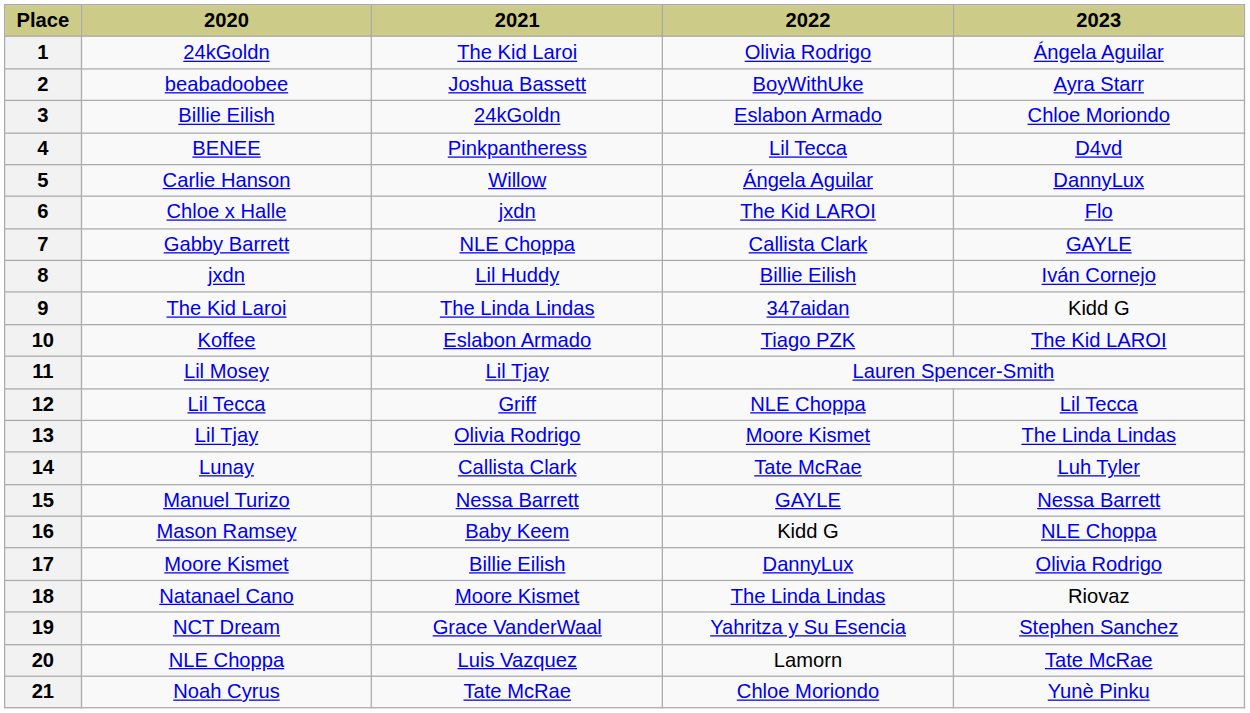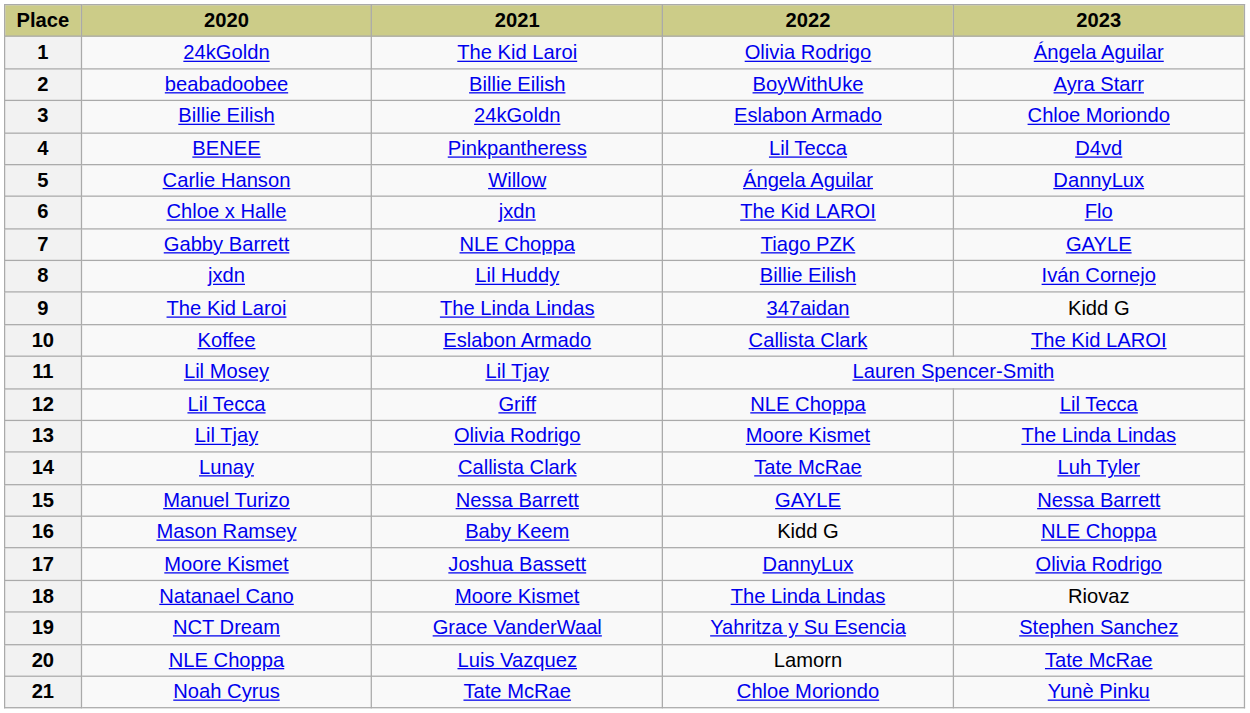 <table class="wikitable" style="text-align:center">
 <tr>
 <th scope="col" style="background:#CC8" width="5%">Place</th>
 <th scope="col" style="background:#CC8" width="19%">2020</th>
 <th scope="col" style="background:#CC8" width="19%"> 2021</th>
 <th scope="col" style="background:#CC8" width="19%"> 2022</th>
 <th scope="col" style="background:#CC8" width="19%"> 2023</th>
 </tr>
 <tr>
 <th scope="row">1</th>
 <td><a href='#'>24kGoldn</a></td>
 <td><a href='#'>The Kid Laroi</a></td>
 <td><a href='#'>Olivia Rodrigo</a></td>
 <td><a href='#'>Ángela Aguilar</a></td>
 </tr>
 <tr>
 <th scope="row">2</th>
 <td><a href='#'>beabadoobee</a></td>
-<td><a href='#'>Joshua Bassett</a></td>
+<td><a href='#'>Billie Eilish</a></td>
 <td><a href='#'>BoyWithUke</a></td>
 <td><a href='#'>Ayra Starr</a></td>
 </tr>
 <tr>
 <th scope="row">3</th>
 <td><a href='#'>Billie Eilish</a></td>
 <td><a href='#'>24kGoldn</a></td>
 <td><a href='#'>Eslabon Armado</a></td>
 <td><a href='#'>Chloe Moriondo</a></td>
 </tr>
 <tr>
 <th scope="row">4</th>
 <td><a href='#'>BENEE</a></td>
 <td><a href='#'>Pinkpantheress</a></td>
 <td><a href='#'>Lil Tecca</a></td>
 <td><a href='#'>D4vd</a></td>
 </tr>
 <tr>
 <th scope="row">5</th>
 <td><a href='#'>Carlie Hanson</a></td>
 <td><a href='#'>Willow</a></td>
 <td><a href='#'>Ángela Aguilar</a></td>
 <td><a href='#'>DannyLux</a></td>
 </tr>
 <tr>
 <th scope="row">6</th>
 <td><a href='#'>Chloe x Halle</a></td>
 <td><a href='#'>jxdn</a></td>
 <td><a href='#'>The Kid LAROI</a></td>
 <td><a href='#'>Flo</a></td>
 </tr>
 <tr>
 <th scope="row">7</th>
 <td><a href='#'>Gabby Barrett</a></td>
 <td><a href='#'>NLE Choppa</a></td>
-<td><a href='#'>Callista Clark</a></td>
+<td><a href='#'>Tiago PZK</a></td>
 <td><a href='#'>GAYLE</a></td>
 </tr>
 <tr>
 <th scope="row">8</th>
 <td><a href='#'>jxdn</a></td>
 <td><a href='#'>Lil Huddy</a></td>
 <td><a href='#'>Billie Eilish</a></td>
 <td><a href='#'>Iván Cornejo</a></td>
 </tr>
 <tr>
 <th scope="row">9</th>
 <td><a href='#'>The Kid Laroi</a></td>
 <td><a href='#'>The Linda Lindas</a></td>
 <td><a href='#'>347aidan</a></td>
 <td>Kidd G</td>
 </tr>
 <tr>
 <th scope="row">10</th>
 <td><a href='#'>Koffee</a></td>
 <td><a href='#'>Eslabon Armado</a></td>
-<td><a href='#'>Tiago PZK</a></td>
+<td><a href='#'>Callista Clark</a></td>
 <td><a href='#'>The Kid LAROI</a></td>
 </tr>
 <tr>
 <th scope="row">11</th>
 <td><a href='#'>Lil Mosey</a></td>
 <td><a href='#'>Lil Tjay</a></td>
 <td colspan="2"><a href='#'>Lauren Spencer-Smith</a></td>
 </tr>
 <tr>
 <th scope="row">12</th>
 <td><a href='#'>Lil Tecca</a></td>
 <td><a href='#'>Griff</a></td>
 <td><a href='#'>NLE Choppa</a></td>
 <td><a href='#'>Lil Tecca</a></td>
 </tr>
 <tr>
 <th scope="row">13</th>
 <td><a href='#'>Lil Tjay</a></td>
 <td><a href='#'>Olivia Rodrigo</a></td>
 <td><a href='#'>Moore Kismet</a></td>
 <td><a href='#'>The Linda Lindas</a></td>
 </tr>
 <tr>
 <th scope="row">14</th>
 <td><a href='#'>Lunay</a></td>
 <td><a href='#'>Callista Clark</a></td>
 <td><a href='#'>Tate McRae</a></td>
 <td><a href='#'>Luh Tyler</a></td>
 </tr>
 <tr>
 <th scope="row">15</th>
 <td><a href='#'>Manuel Turizo</a></td>
 <td><a href='#'>Nessa Barrett</a></td>
 <td><a href='#'>GAYLE</a></td>
 <td><a href='#'>Nessa Barrett</a></td>
 </tr>
 <tr>
 <th scope="row">16</th>
 <td><a href='#'>Mason Ramsey</a></td>
 <td><a href='#'>Baby Keem</a></td>
 <td>Kidd G</td>
 <td><a href='#'>NLE Choppa</a></td>
 </tr>
 <tr>
 <th scope="row">17</th>
 <td><a href='#'>Moore Kismet</a></td>
-<td><a href='#'>Billie Eilish</a></td>
+<td><a href='#'>Joshua Bassett</a></td>
 <td><a href='#'>DannyLux</a></td>
 <td><a href='#'>Olivia Rodrigo</a></td>
 </tr>
 <tr>
 <th scope="row">18</th>
 <td><a href='#'>Natanael Cano</a></td>
 <td><a href='#'>Moore Kismet</a></td>
 <td><a href='#'>The Linda Lindas</a></td>
 <td>Riovaz</td>
 </tr>
 <tr>
 <th scope="row">19</th>
 <td><a href='#'>NCT Dream</a></td>
 <td><a href='#'>Grace VanderWaal</a></td>
 <td><a href='#'>Yahritza y Su Esencia</a></td>
 <td><a href='#'>Stephen Sanchez</a></td>
 </tr>
 <tr>
 <th scope="row">20</th>
 <td><a href='#'>NLE Choppa</a></td>
 <td><a href='#'>Luis Vazquez</a></td>
 <td>Lamorn</td>
 <td><a href='#'>Tate McRae</a></td>
 </tr>
 <tr>
 <th scope="row">21</th>
 <td><a href='#'>Noah Cyrus</a></td>
 <td><a href='#'>Tate McRae</a></td>
 <td><a href='#'>Chloe Moriondo</a></td>
 <td><a href='#'>Yunè Pinku</a></td>
 </tr>
 </table>
